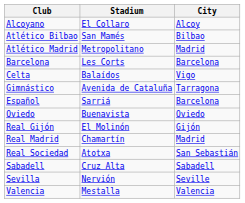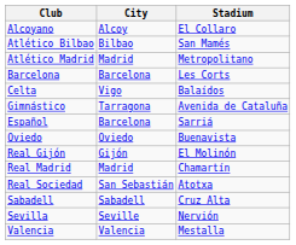 <table class="wikitable sortable">
 <tr>
 <th>Club</th>
+<th>City</th>
 <th>Stadium</th>
-<th>City</th>
 </tr>
 <tr>
 <td><a href='#'>Alcoyano</a></td>
+<td><a href='#'>Alcoy</a></td>
 <td><a href='#'>El Collaro</a></td>
-<td><a href='#'>Alcoy</a></td>
 </tr>
 <tr>
 <td><a href='#'>Atlético Bilbao</a></td>
+<td><a href='#'>Bilbao</a></td>
 <td><a href='#'>San Mamés</a></td>
-<td><a href='#'>Bilbao</a></td>
 </tr>
 <tr>
 <td><a href='#'>Atlético Madrid</a></td>
+<td><a href='#'>Madrid</a></td>
 <td><a href='#'>Metropolitano</a></td>
-<td><a href='#'>Madrid</a></td>
 </tr>
 <tr>
 <td><a href='#'>Barcelona</a></td>
+<td><a href='#'>Barcelona</a></td>
 <td><a href='#'>Les Corts</a></td>
-<td><a href='#'>Barcelona</a></td>
 </tr>
 <tr>
 <td><a href='#'>Celta</a></td>
+<td><a href='#'>Vigo</a></td>
 <td><a href='#'>Balaídos</a></td>
-<td><a href='#'>Vigo</a></td>
 </tr>
 <tr>
 <td><a href='#'>Gimnástico</a></td>
+<td><a href='#'>Tarragona</a></td>
 <td><a href='#'>Avenida de Cataluña</a></td>
-<td><a href='#'>Tarragona</a></td>
 </tr>
 <tr>
 <td><a href='#'>Español</a></td>
+<td><a href='#'>Barcelona</a></td>
 <td><a href='#'>Sarriá</a></td>
-<td><a href='#'>Barcelona</a></td>
 </tr>
 <tr>
 <td><a href='#'>Oviedo</a></td>
+<td><a href='#'>Oviedo</a></td>
 <td><a href='#'>Buenavista</a></td>
-<td><a href='#'>Oviedo</a></td>
 </tr>
 <tr>
 <td><a href='#'>Real Gijón</a></td>
+<td><a href='#'>Gijón</a></td>
 <td><a href='#'>El Molinón</a></td>
-<td><a href='#'>Gijón</a></td>
 </tr>
 <tr>
 <td><a href='#'>Real Madrid</a></td>
+<td><a href='#'>Madrid</a></td>
 <td><a href='#'>Chamartín</a></td>
-<td><a href='#'>Madrid</a></td>
 </tr>
 <tr>
 <td><a href='#'>Real Sociedad</a></td>
+<td><a href='#'>San Sebastián</a></td>
 <td><a href='#'>Atotxa</a></td>
-<td><a href='#'>San Sebastián</a></td>
 </tr>
 <tr>
 <td><a href='#'>Sabadell</a></td>
+<td><a href='#'>Sabadell</a></td>
 <td><a href='#'>Cruz Alta</a></td>
-<td><a href='#'>Sabadell</a></td>
 </tr>
 <tr>
 <td><a href='#'>Sevilla</a></td>
+<td><a href='#'>Seville</a></td>
 <td><a href='#'>Nervión</a></td>
-<td><a href='#'>Seville</a></td>
 </tr>
 <tr>
 <td><a href='#'>Valencia</a></td>
+<td><a href='#'>Valencia</a></td>
 <td><a href='#'>Mestalla</a></td>
-<td><a href='#'>Valencia</a></td>
 </tr>
 </table>
